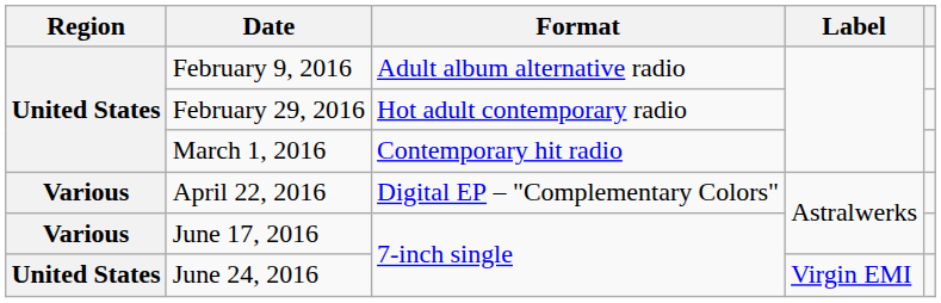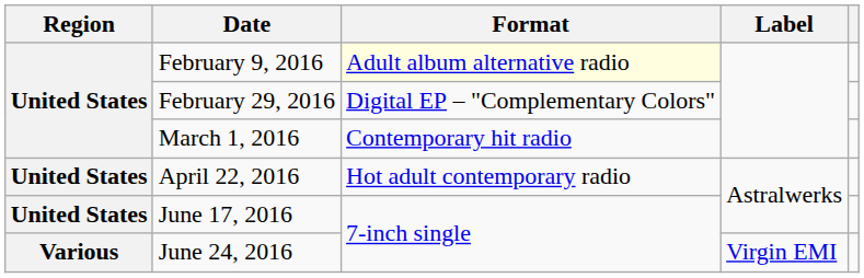 <table class="wikitable plainrowheaders">
 <tr>
 <th scope="col">Region</th>
 <th scope="col">Date</th>
 <th scope="col">Format</th>
 <th scope="col">Label</th>
 <th scope="col"></th>
 </tr>
 <tr>
 <th scope="row" rowspan="3">United States</th>
 <td>February 9, 2016</td>
-<td><a href='#'>Adult album alternative</a> radio</td>
+<td style="background: lightyellow;"><a href='#'>Adult album alternative</a> radio</td>
 <td rowspan="3"></td>
 <td align="center"></td>
 </tr>
 <tr>
 <td>February 29, 2016</td>
-<td><a href='#'>Hot adult contemporary</a> radio</td>
+<td><a href='#'>Digital EP</a> – "Complementary Colors"</td>
 <td align="center"></td>
 </tr>
 <tr>
 <td>March 1, 2016</td>
 <td><a href='#'>Contemporary hit radio</a></td>
 <td align="center"></td>
 </tr>
 <tr>
-<th scope="row">Various</th>
+<th scope="row">United States</th>
 <td>April 22, 2016</td>
-<td><a href='#'>Digital EP</a> – "Complementary Colors"</td>
+<td><a href='#'>Hot adult contemporary</a> radio</td>
 <td rowspan="2">Astralwerks</td>
 <td align="center"></td>
 </tr>
 <tr>
-<th scope="row">Various</th>
+<th scope="row">United States</th>
 <td>June 17, 2016</td>
 <td rowspan="2"><a href='#'>7-inch single</a></td>
 <td align="center"></td>
 </tr>
 <tr>
-<th scope="row">United States</th>
+<th scope="row">Various</th>
 <td>June 24, 2016</td>
 <td><a href='#'>Virgin EMI</a></td>
 <td align="center"></td>
 </tr>
 </table>
